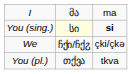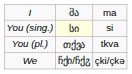 <table class="wikitable" style="text-align:center;">
 <tr>
 <td><em>I</em></td>
 <td>მა</td>
 <td>ma</td>
 </tr>
 <tr>
 <td><em>You (sing.)</em></td>
 <td style="background: lightyellow;">სი</td>
-<td><strong>si</strong></td>
+<td>si</td>
+</tr>
+<tr>
+<td><em>You (pl.)</em></td>
+<td>თქვა</td>
+<td>tkva</td>
 </tr>
 <tr>
 <td><em>We</em></td>
 <td>ჩქი/ჩქჷ</td>
 <td>çki/çkə</td>
 </tr>
-<tr>
-<td><em>You (pl.)</em></td>
-<td>თქვა</td>
-<td>tkva</td>
-</tr>
 </table>
